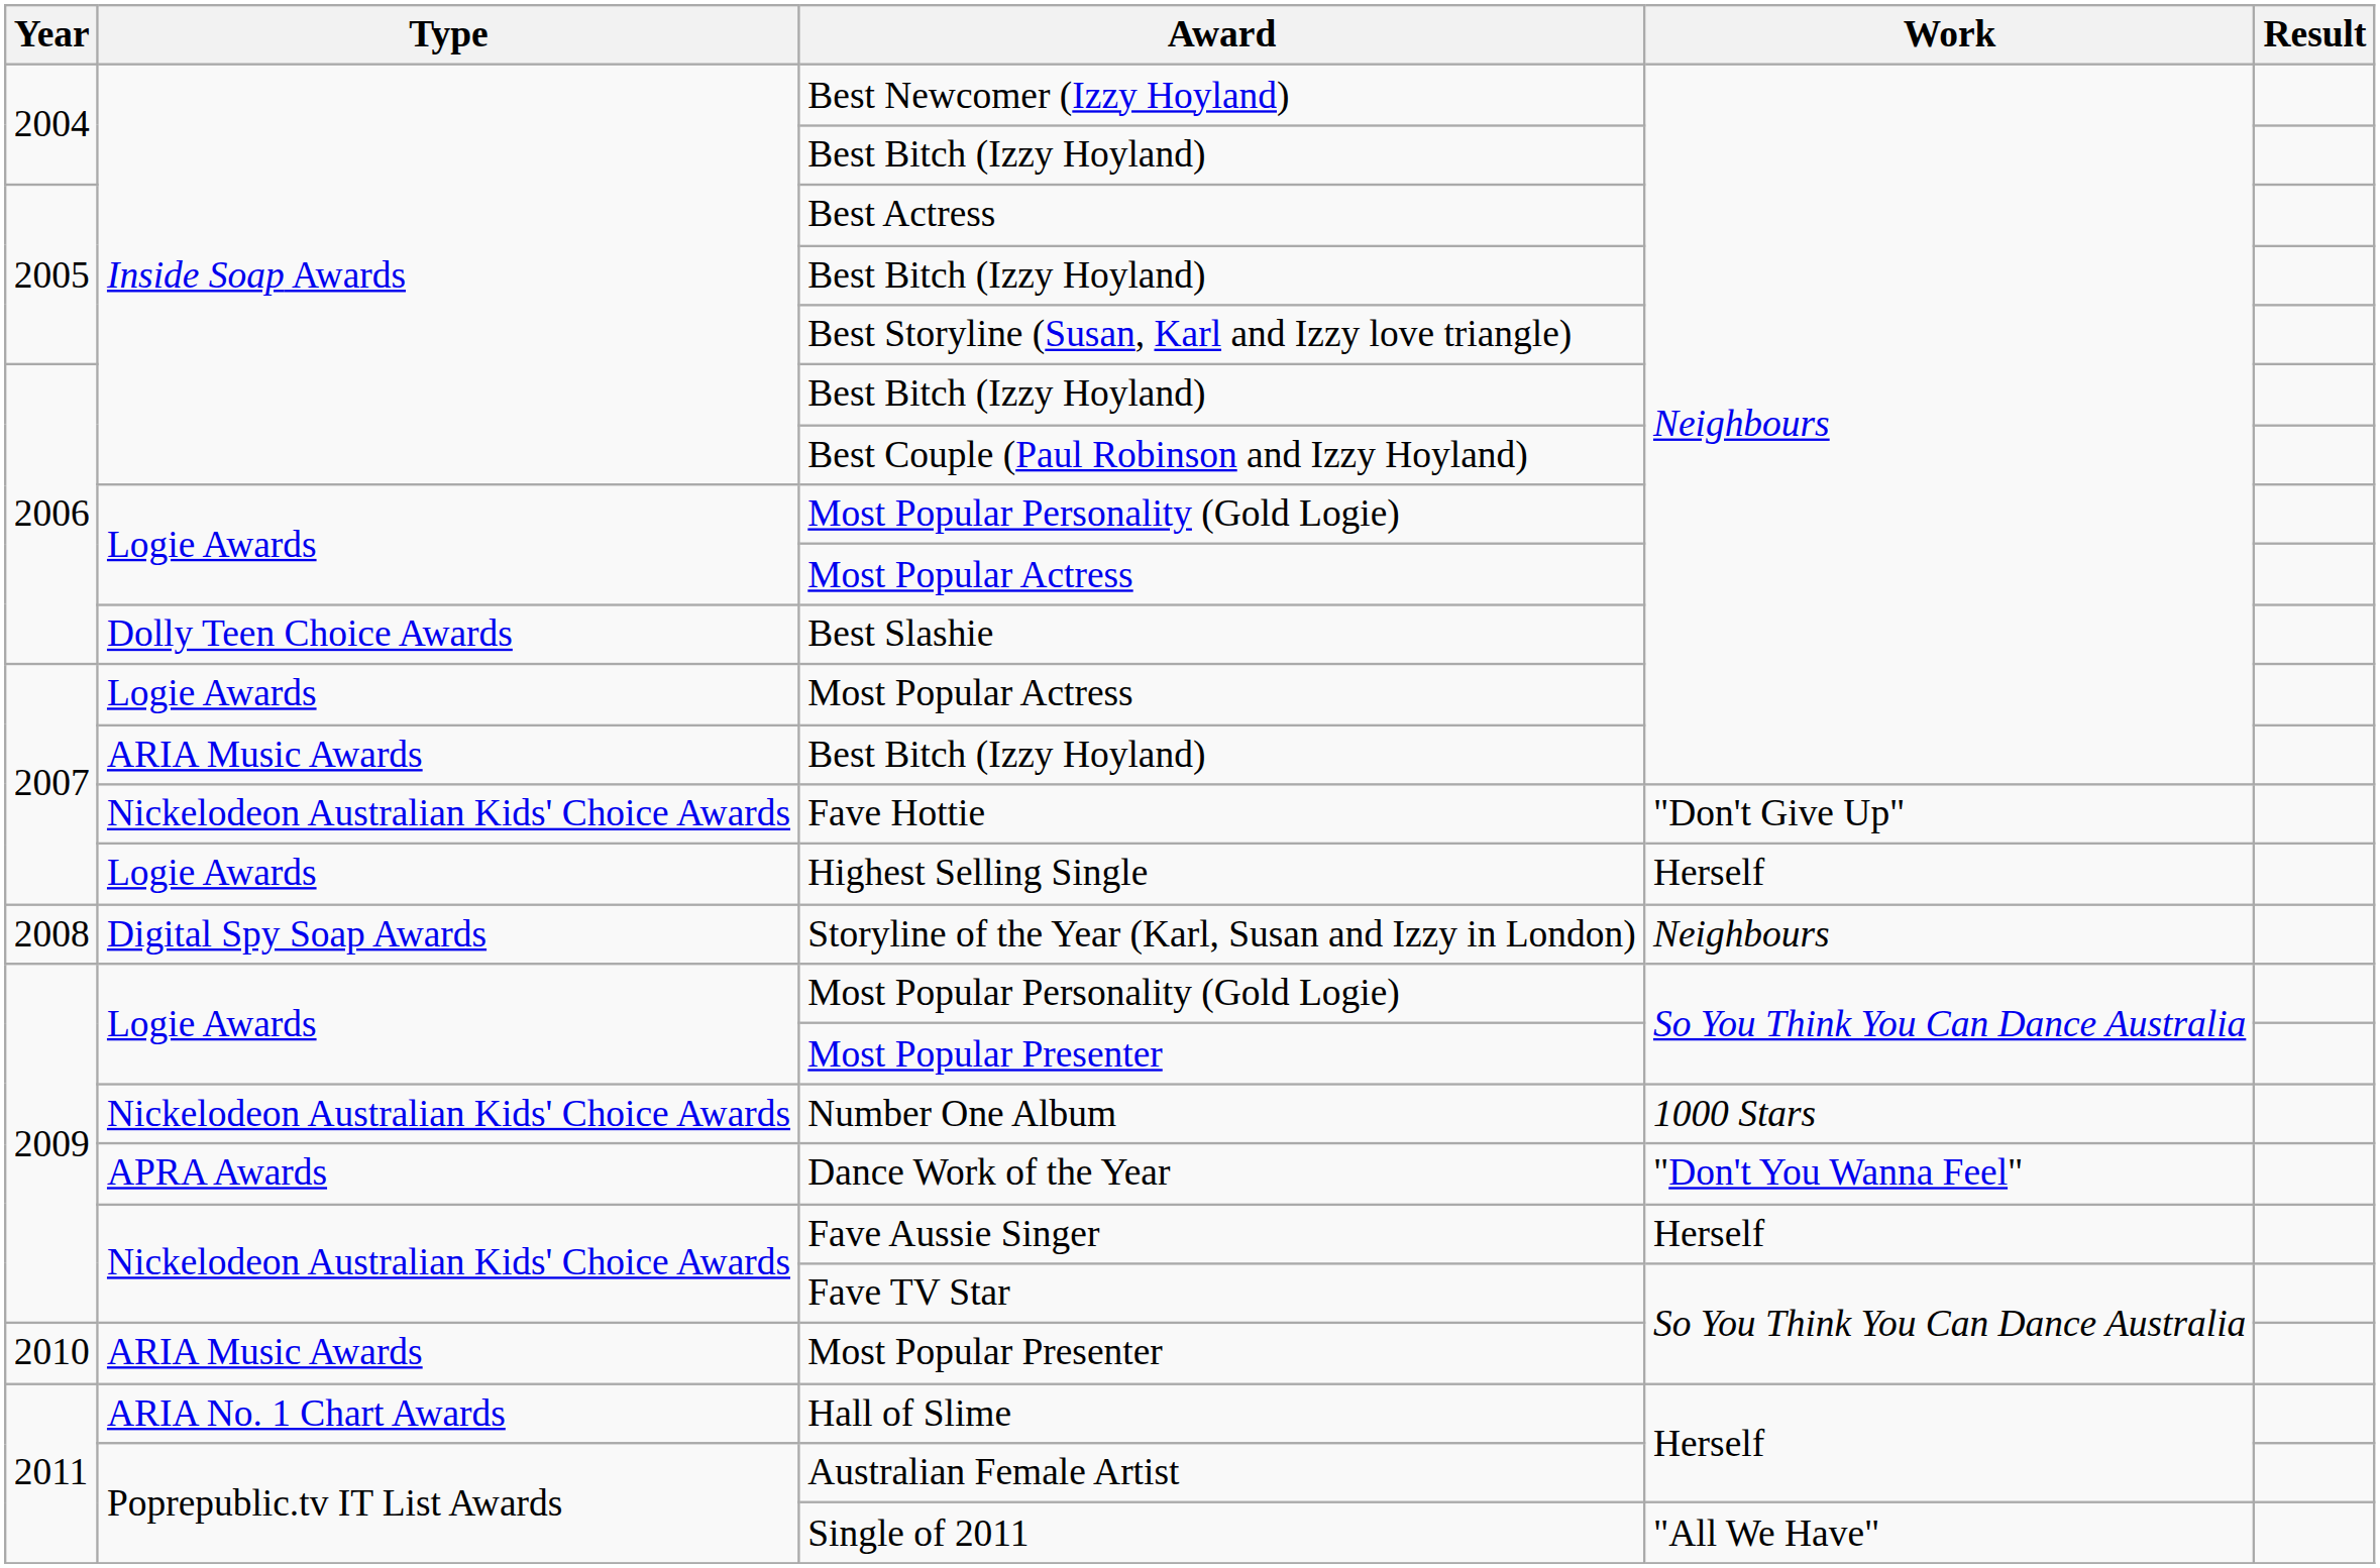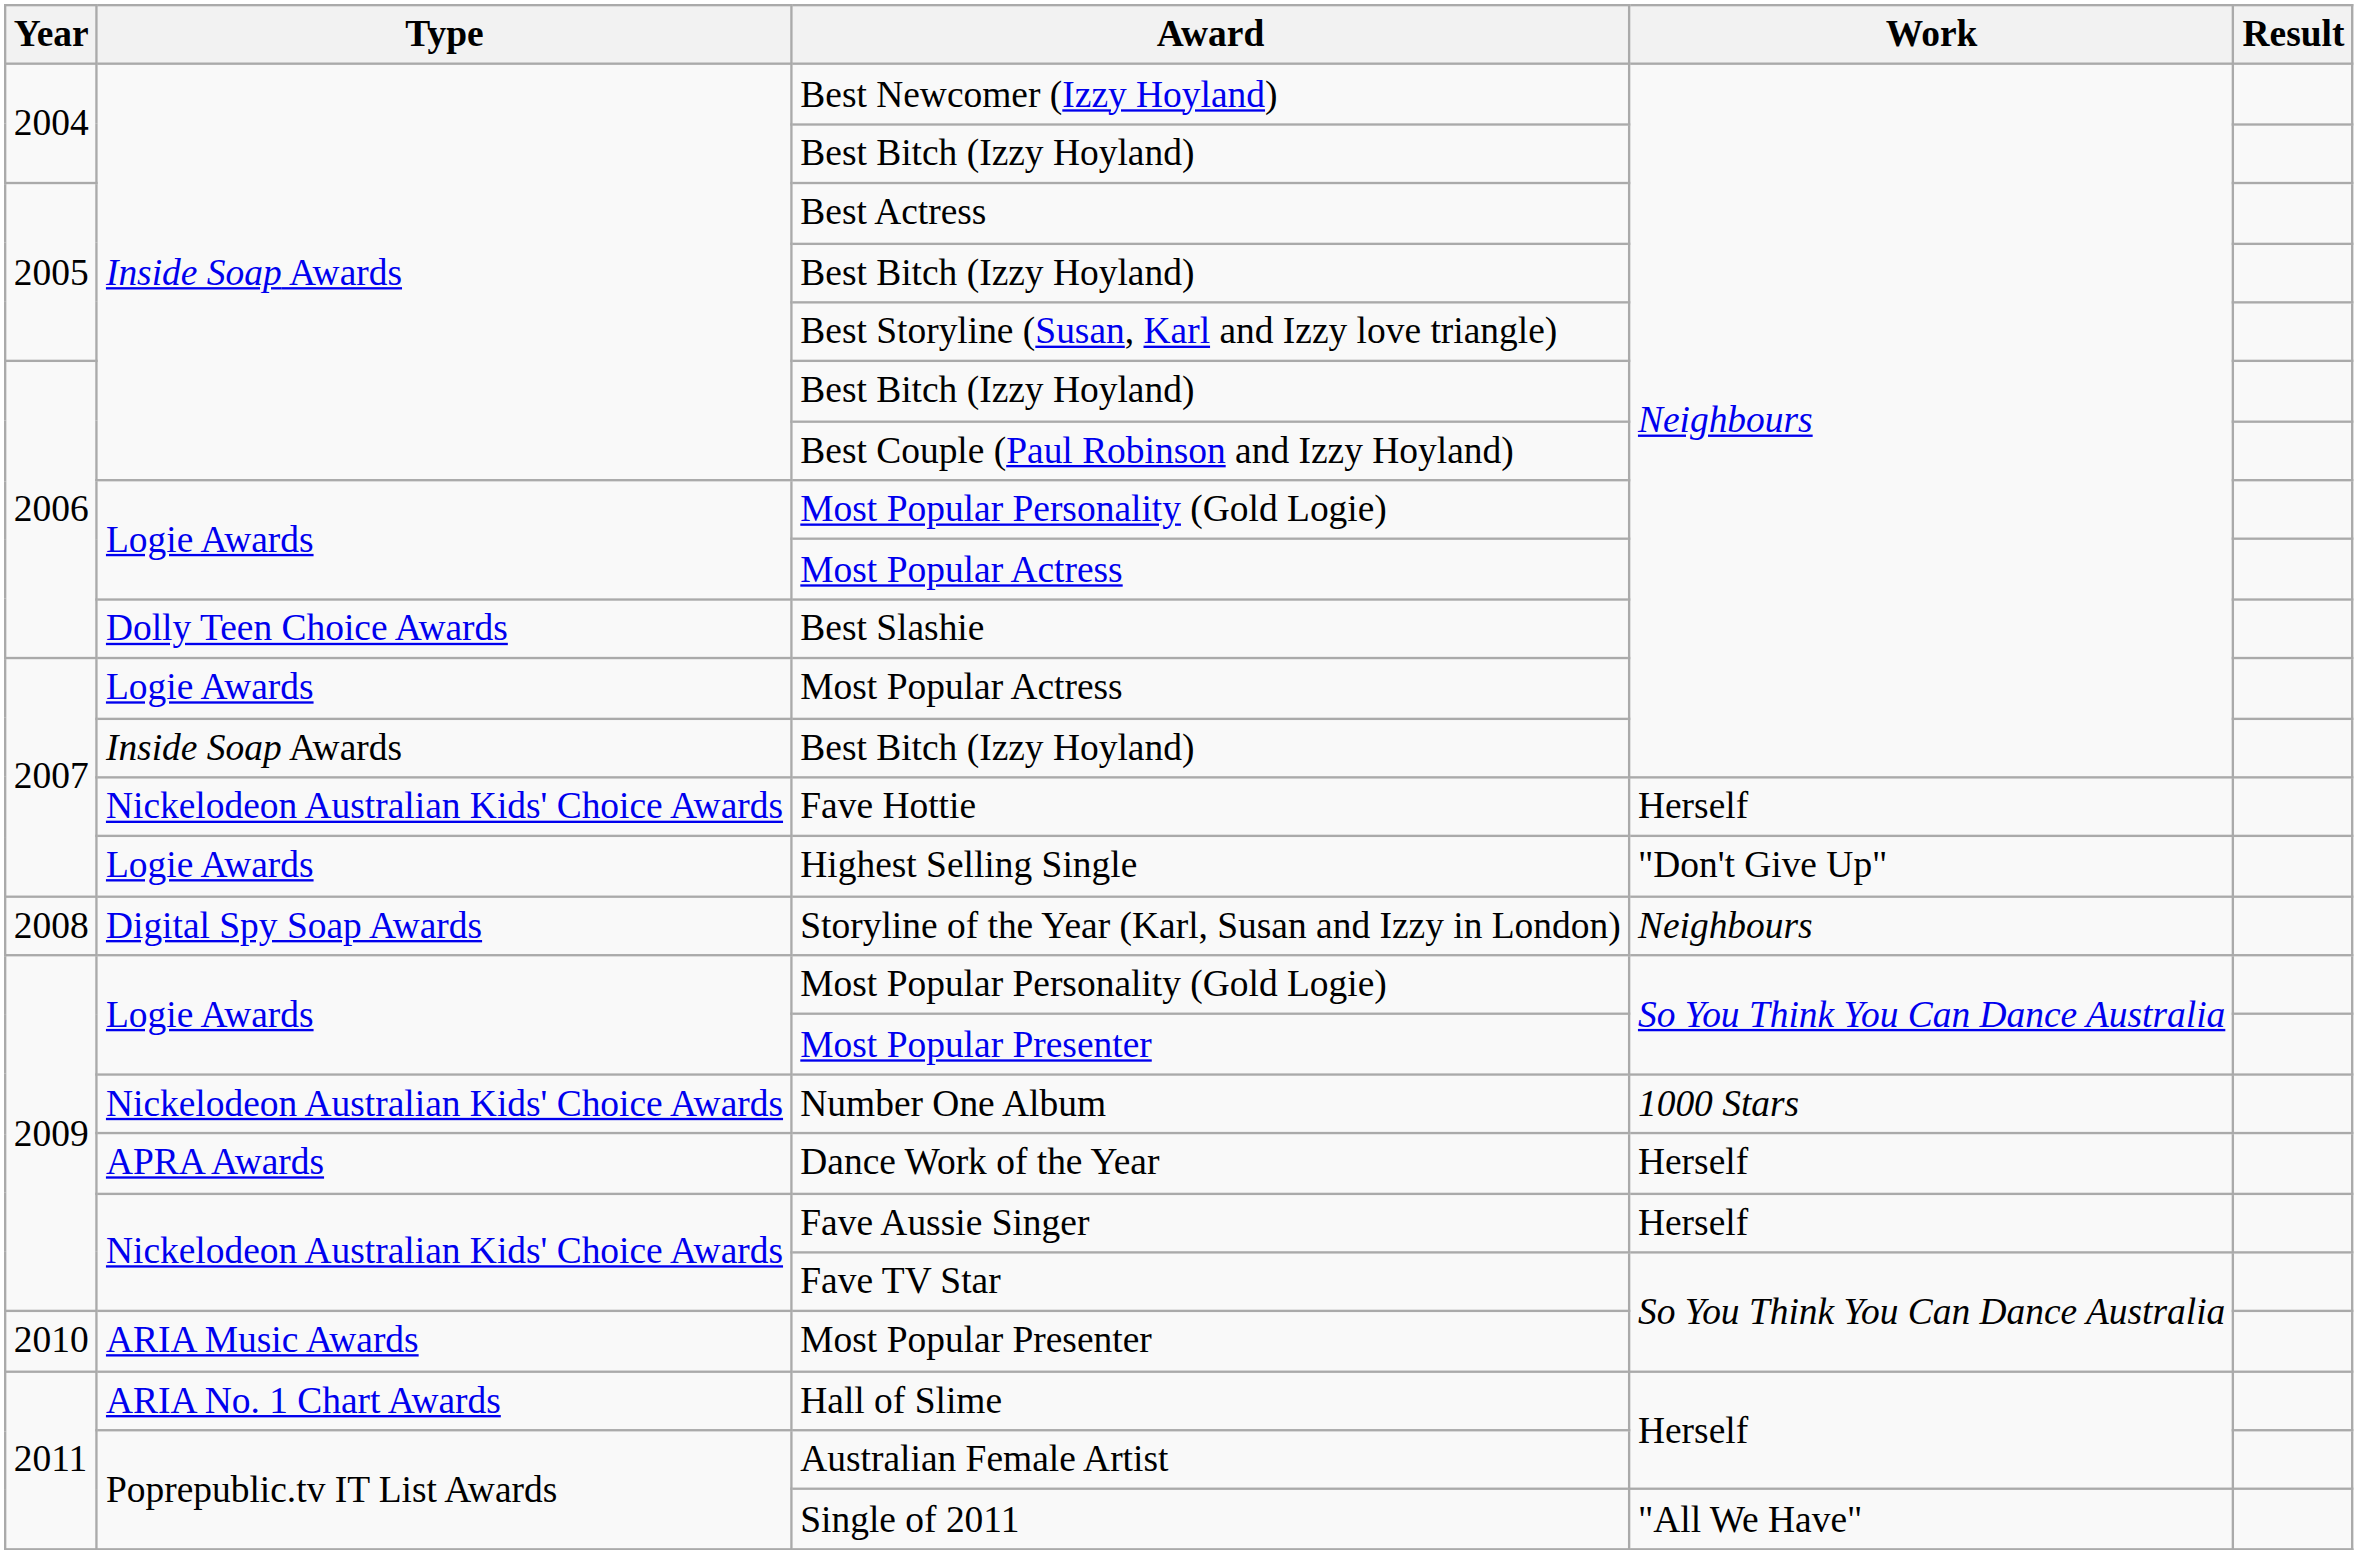 <table class="wikitable">
 <tr>
 <th>Year</th>
 <th>Type</th>
 <th>Award</th>
 <th>Work</th>
 <th>Result</th>
 </tr>
 <tr>
 <td rowspan="2">2004</td>
 <td rowspan="7"><a href='#'><em>Inside Soap</em> Awards</a></td>
 <td>Best Newcomer (<a href='#'>Izzy Hoyland</a>)</td>
 <td rowspan="12"><em><a href='#'>Neighbours</a></em></td>
 <td></td>
 </tr>
 <tr>
 <td>Best Bitch (Izzy Hoyland)</td>
 <td></td>
 </tr>
 <tr>
 <td rowspan="3">2005</td>
 <td>Best Actress</td>
 <td></td>
 </tr>
 <tr>
 <td>Best Bitch (Izzy Hoyland)</td>
 <td></td>
 </tr>
 <tr>
 <td>Best Storyline (<a href='#'>Susan</a>, <a href='#'>Karl</a> and Izzy love triangle)</td>
 <td></td>
 </tr>
 <tr>
 <td rowspan="5">2006</td>
 <td>Best Bitch (Izzy Hoyland)</td>
 <td></td>
 </tr>
 <tr>
 <td>Best Couple (<a href='#'>Paul Robinson</a> and Izzy Hoyland)</td>
 <td></td>
 </tr>
 <tr>
 <td rowspan="2"><a href='#'>Logie Awards</a></td>
 <td><a href='#'>Most Popular Personality</a> (Gold Logie)</td>
 <td></td>
 </tr>
 <tr>
 <td><a href='#'>Most Popular Actress</a></td>
 <td></td>
 </tr>
 <tr>
 <td><a href='#'>Dolly Teen Choice Awards</a></td>
 <td>Best Slashie</td>
 <td></td>
 </tr>
 <tr>
 <td rowspan="4">2007</td>
 <td><a href='#'>Logie Awards</a></td>
 <td>Most Popular Actress</td>
 <td></td>
 </tr>
 <tr>
-<td><a href='#'>ARIA Music Awards</a></td>
+<td><em>Inside Soap</em> Awards</td>
 <td>Best Bitch (Izzy Hoyland)</td>
 <td></td>
 </tr>
 <tr>
 <td><a href='#'>Nickelodeon Australian Kids' Choice Awards</a></td>
 <td>Fave Hottie</td>
-<td>"Don't Give Up"</td>
+<td>Herself</td>
 <td></td>
 </tr>
 <tr>
 <td><a href='#'>Logie Awards</a></td>
 <td>Highest Selling Single</td>
-<td>Herself</td>
+<td>"Don't Give Up"</td>
 <td></td>
 </tr>
 <tr>
 <td>2008</td>
 <td><a href='#'>Digital Spy Soap Awards</a></td>
 <td>Storyline of the Year (Karl, Susan and Izzy in London)</td>
 <td><em>Neighbours</em></td>
 <td></td>
 </tr>
 <tr>
 <td rowspan="6">2009</td>
 <td rowspan="2"><a href='#'>Logie Awards</a></td>
 <td>Most Popular Personality (Gold Logie)</td>
 <td rowspan="2"><em><a href='#'>So You Think You Can Dance Australia</a></em></td>
 <td></td>
 </tr>
 <tr>
 <td><a href='#'>Most Popular Presenter</a></td>
 <td></td>
 </tr>
 <tr>
 <td><a href='#'>Nickelodeon Australian Kids' Choice Awards</a></td>
 <td>Number One Album</td>
 <td><em>1000 Stars</em></td>
 <td></td>
 </tr>
 <tr>
 <td><a href='#'>APRA Awards</a></td>
 <td>Dance Work of the Year</td>
-<td>"<a href='#'>Don't You Wanna Feel</a>"</td>
+<td>Herself</td>
 <td></td>
 </tr>
 <tr>
 <td rowspan="2"><a href='#'>Nickelodeon Australian Kids' Choice Awards</a></td>
 <td>Fave Aussie Singer</td>
 <td>Herself</td>
 <td></td>
 </tr>
 <tr>
 <td>Fave TV Star</td>
 <td rowspan="2"><em>So You Think You Can Dance Australia</em></td>
 <td></td>
 </tr>
 <tr>
 <td>2010</td>
 <td><a href='#'>ARIA Music Awards</a></td>
 <td>Most Popular Presenter</td>
 <td></td>
 </tr>
 <tr>
 <td rowspan="3">2011</td>
 <td><a href='#'>ARIA No. 1 Chart Awards</a></td>
 <td>Hall of Slime</td>
 <td rowspan="2">Herself</td>
 <td></td>
 </tr>
 <tr>
 <td rowspan="2">Poprepublic.tv IT List Awards</td>
 <td>Australian Female Artist</td>
 <td></td>
 </tr>
 <tr>
 <td>Single of 2011</td>
 <td>"All We Have"</td>
 <td></td>
 </tr>
 <tr>
 </tr>
 </table>
